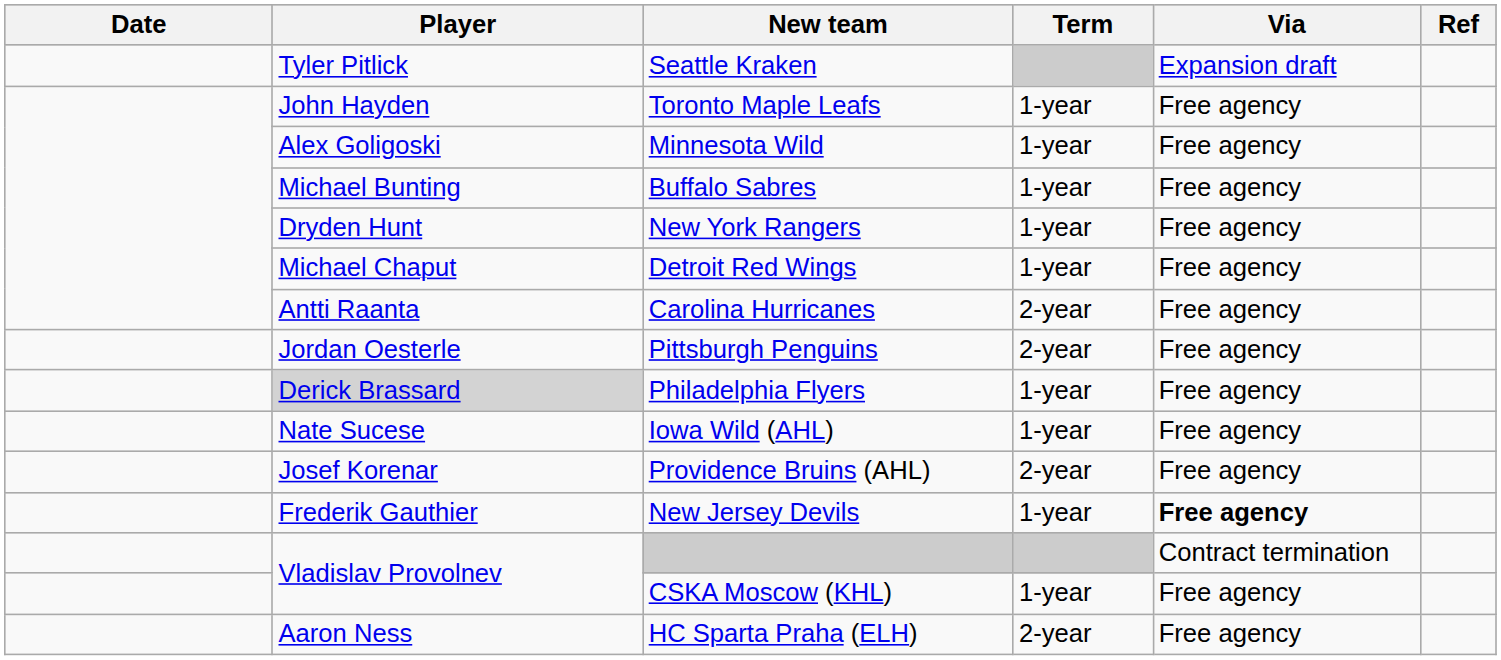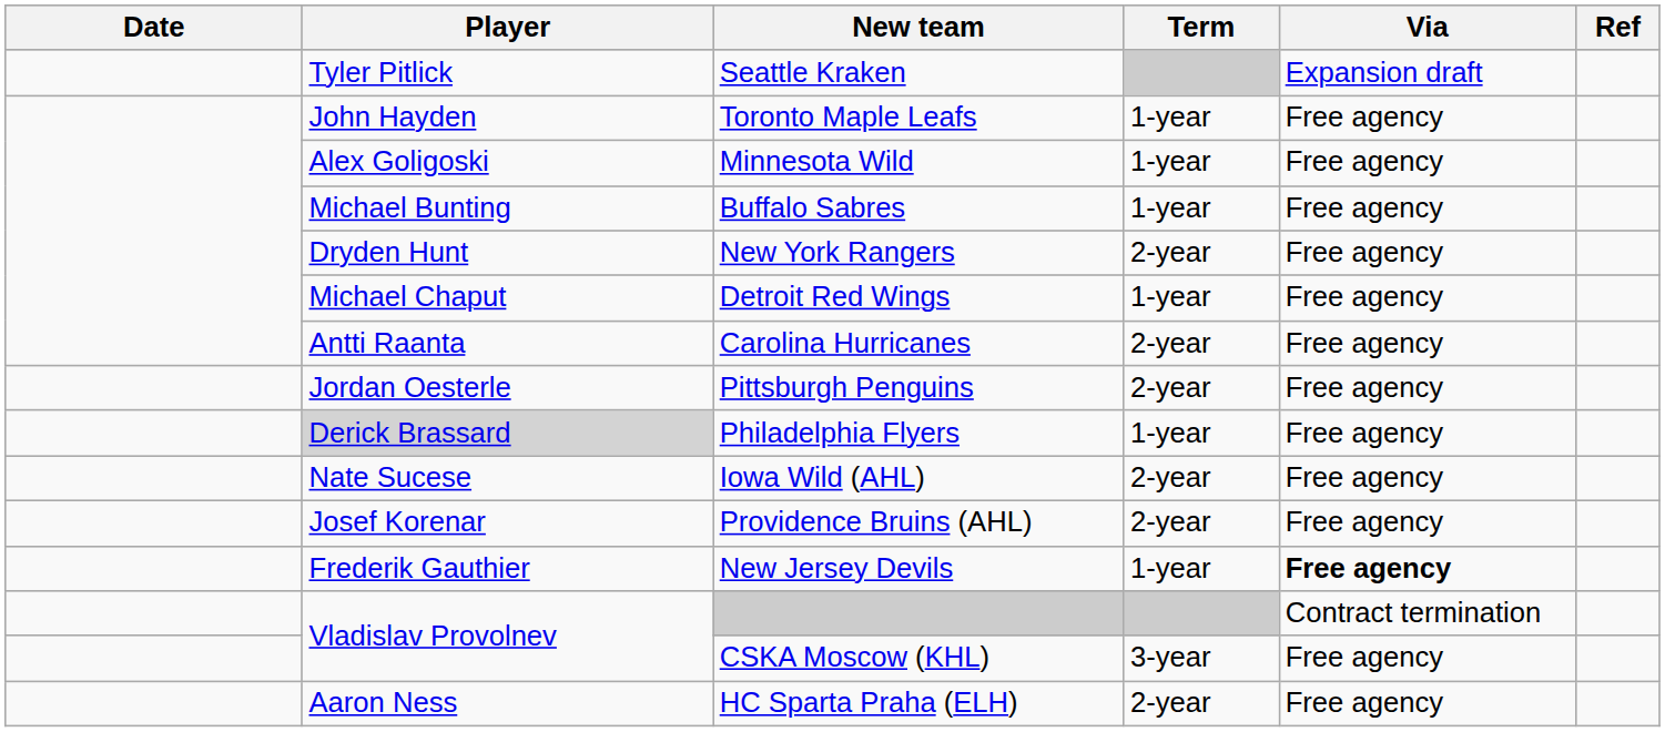 <table class="wikitable">
 <tr style="background:#ddd; text-align:center;">
 <th style="width: 10em;">Date</th>
 <th style="width: 14em;">Player</th>
 <th style="width: 14em;">New team</th>
 <th style="width: 5em;">Term</th>
 <th style="width: 10em;">Via</th>
 <th style="width: 2.5em;">Ref</th>
 </tr>
 <tr>
 <td></td>
 <td><a href='#'>Tyler Pitlick</a></td>
 <td><a href='#'>Seattle Kraken</a></td>
 <td style="background:#ccc;"></td>
 <td><a href='#'>Expansion draft</a></td>
 <td></td>
 </tr>
 <tr>
 <td rowspan=6></td>
 <td><a href='#'>John Hayden</a></td>
 <td><a href='#'>Toronto Maple Leafs</a></td>
 <td>1-year</td>
 <td>Free agency</td>
 <td></td>
 </tr>
 <tr>
 <td><a href='#'>Alex Goligoski</a></td>
 <td><a href='#'>Minnesota Wild</a></td>
 <td>1-year</td>
 <td>Free agency</td>
 <td></td>
 </tr>
 <tr>
 <td><a href='#'>Michael Bunting</a></td>
 <td><a href='#'>Buffalo Sabres</a></td>
 <td>1-year</td>
 <td>Free agency</td>
 <td></td>
 </tr>
 <tr>
 <td><a href='#'>Dryden Hunt</a></td>
 <td><a href='#'>New York Rangers</a></td>
-<td>1-year</td>
+<td>2-year</td>
 <td>Free agency</td>
 <td></td>
 </tr>
 <tr>
 <td><a href='#'>Michael Chaput</a></td>
 <td><a href='#'>Detroit Red Wings</a></td>
 <td>1-year</td>
 <td>Free agency</td>
 <td></td>
 </tr>
 <tr>
 <td><a href='#'>Antti Raanta</a></td>
 <td><a href='#'>Carolina Hurricanes</a></td>
 <td>2-year</td>
 <td>Free agency</td>
 <td></td>
 </tr>
 <tr>
 <td></td>
 <td><a href='#'>Jordan Oesterle</a></td>
 <td><a href='#'>Pittsburgh Penguins</a></td>
 <td>2-year</td>
 <td>Free agency</td>
 <td></td>
 </tr>
 <tr>
 <td></td>
 <td style="background: lightgrey;"><a href='#'>Derick Brassard</a></td>
 <td><a href='#'>Philadelphia Flyers</a></td>
 <td>1-year</td>
 <td>Free agency</td>
 <td></td>
 </tr>
 <tr>
 <td></td>
 <td><a href='#'>Nate Sucese</a></td>
 <td><a href='#'>Iowa Wild</a> (<a href='#'>AHL</a>)</td>
-<td>1-year</td>
+<td>2-year</td>
 <td>Free agency</td>
 <td></td>
 </tr>
 <tr>
 <td></td>
 <td><a href='#'>Josef Korenar</a></td>
 <td><a href='#'>Providence Bruins</a> (AHL)</td>
 <td>2-year</td>
 <td>Free agency</td>
 <td></td>
 </tr>
 <tr>
 <td></td>
 <td><a href='#'>Frederik Gauthier</a></td>
 <td><a href='#'>New Jersey Devils</a></td>
 <td>1-year</td>
 <td><strong>Free agency</strong></td>
 <td></td>
 </tr>
 <tr>
 <td></td>
 <td rowspan=2><a href='#'>Vladislav Provolnev</a></td>
 <td style="background:#ccc;"></td>
 <td style="background:#ccc;"></td>
 <td>Contract termination</td>
 <td></td>
 </tr>
 <tr>
 <td></td>
 <td><a href='#'>CSKA Moscow</a> (<a href='#'>KHL</a>)</td>
-<td>1-year</td>
+<td>3-year</td>
 <td>Free agency</td>
 <td></td>
 </tr>
 <tr>
 <td></td>
 <td><a href='#'>Aaron Ness</a></td>
 <td><a href='#'>HC Sparta Praha</a> (<a href='#'>ELH</a>)</td>
 <td>2-year</td>
 <td>Free agency</td>
 <td></td>
 </tr>
 </table>
